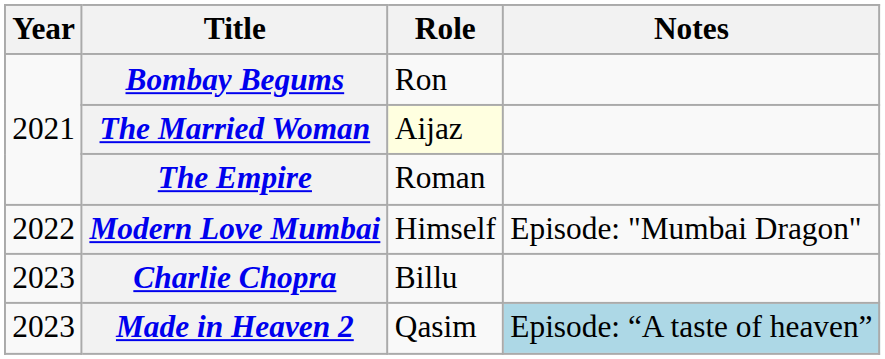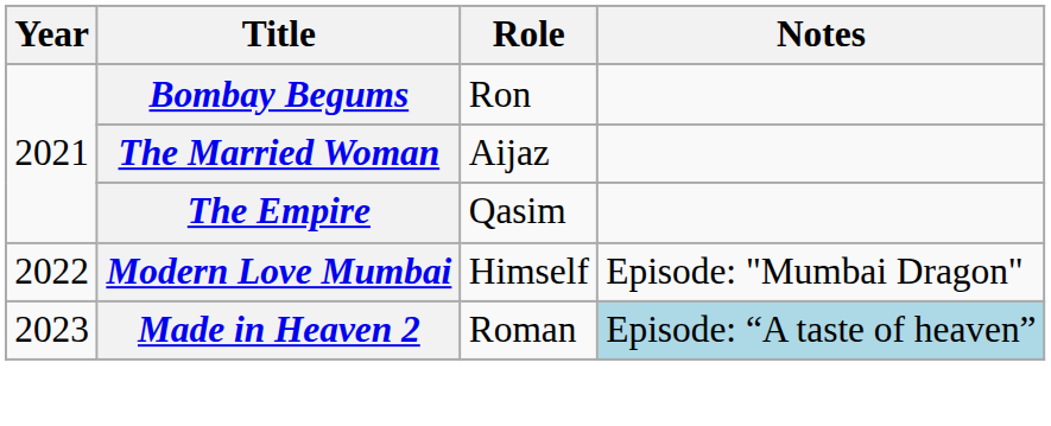 <table class="wikitable sortable plainrowheaders">
 <tr>
 <th>Year</th>
 <th>Title</th>
 <th>Role</th>
 <th>Notes</th>
 </tr>
 <tr>
 <td rowspan="3">2021</td>
 <th scope="row"><em><a href='#'>Bombay Begums</a></em></th>
 <td>Ron</td>
 <td></td>
 </tr>
 <tr>
 <th scope="row"><em><a href='#'>The Married Woman</a></em></th>
-<td style="background: lightyellow;">Aijaz</td>
+<td>Aijaz</td>
 <td></td>
 </tr>
 <tr>
 <th scope="row"><em><a href='#'>The Empire</a></em></th>
-<td>Roman</td>
+<td>Qasim</td>
 <td></td>
 </tr>
 <tr>
 <td>2022</td>
 <th scope="row"><em><a href='#'>Modern Love Mumbai</a></em></th>
 <td>Himself</td>
 <td>Episode: "Mumbai Dragon"</td>
 </tr>
 <tr>
 <td>2023</td>
-<th scope="row"><em><a href='#'>Charlie Chopra</a></em></th>
-<td>Billu</td>
-<td></td>
-</tr>
-<tr>
-<td>2023</td>
 <th scope="row"><em><a href='#'>Made in Heaven 2</a></em></th>
-<td>Qasim</td>
+<td>Roman</td>
 <td style="background: lightblue;">Episode: “A taste of heaven”</td>
 </tr>
 </table>
